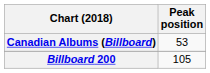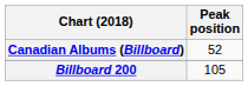 <table class="wikitable sortable plainrowheaders">
 <tr>
 <th scope="col">Chart (2018)</th>
 <th scope="col">Peak<br>position</th>
 </tr>
 <tr>
 <th scope="row"><a href='#'>Canadian Albums</a> (<em><a href='#'>Billboard</a></em>)</th>
-<td align="center">53</td>
+<td align="center">52</td>
 </tr>
 <tr>
 </tr>
 <tr>
 <th scope="row"><a href='#'><em>Billboard</em> 200</a></th>
 <td align="center">105</td>
 </tr>
 </table>
